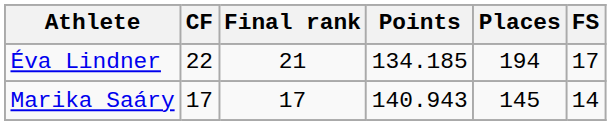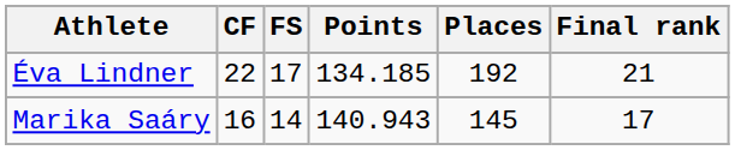 <table class="wikitable" border="1" style="font-size:90%">
 <tr>
 <th>Athlete</th>
 <th>CF</th>
-<th>Final rank</th>
+<th>FS</th>
 <th>Points</th>
 <th>Places</th>
-<th>FS</th>
+<th>Final rank</th>
 </tr>
 <tr align=center>
 <td align=left><a href='#'>Éva Lindner</a></td>
 <td>22</td>
+<td>17</td>
+<td>134.185</td>
+<td>192</td>
 <td>21</td>
-<td>134.185</td>
-<td>194</td>
-<td>17</td>
 </tr>
 <tr align=center>
 <td align=left><a href='#'>Marika Saáry</a></td>
-<td>17</td>
-<td>17</td>
+<td>16</td>
+<td>14</td>
 <td>140.943</td>
 <td>145</td>
-<td>14</td>
+<td>17</td>
 </tr>
 </table>
